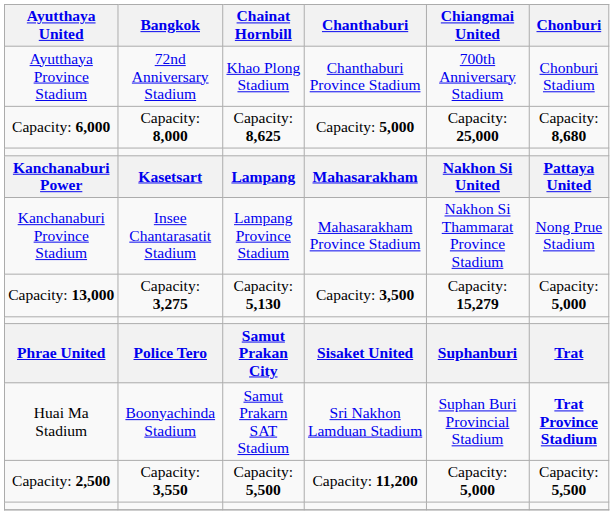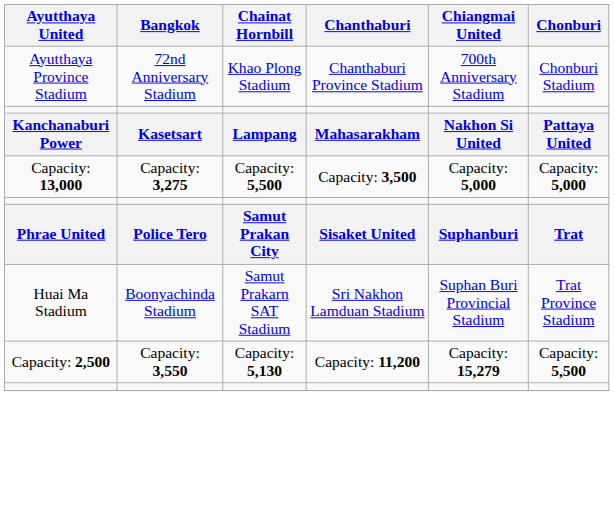 <table class="wikitable" style="margin:1em auto; text-align:center;">
 <tr>
 <th><a href='#'>Ayutthaya United</a></th>
 <th><a href='#'>Bangkok</a></th>
 <th><a href='#'> Chainat Hornbill</a></th>
 <th><a href='#'>Chanthaburi</a></th>
 <th><a href='#'>Chiangmai United</a></th>
 <th><a href='#'>Chonburi</a></th>
 </tr>
 <tr>
 <td><a href='#'>Ayutthaya Province Stadium</a></td>
 <td><a href='#'>72nd Anniversary Stadium</a></td>
 <td><a href='#'>Khao Plong Stadium</a></td>
 <td><a href='#'>Chanthaburi Province Stadium</a></td>
 <td><a href='#'>700th Anniversary Stadium</a></td>
 <td><a href='#'>Chonburi Stadium</a></td>
 </tr>
 <tr>
-<td>Capacity: <strong>6,000 </strong></td>
-<td>Capacity: <strong>8,000 </strong></td>
-<td>Capacity: <strong>8,625</strong></td>
-<td>Capacity: <strong>5,000</strong></td>
-<td>Capacity: <strong>25,000 </strong></td>
-<td>Capacity: <strong>8,680</strong></td>
-</tr>
-<tr>
 <td></td>
 <td></td>
 <td></td>
 <td></td>
 <td></td>
 <td></td>
 </tr>
 <tr>
 <th><a href='#'>Kanchanaburi Power</a></th>
 <th><a href='#'>Kasetsart</a></th>
 <th><a href='#'>Lampang</a></th>
 <th><a href='#'>Mahasarakham</a></th>
 <th><a href='#'>Nakhon Si United</a></th>
 <th><a href='#'>Pattaya United</a></th>
 </tr>
 <tr>
-<td><a href='#'>Kanchanaburi Province Stadium</a></td>
-<td><a href='#'>Insee Chantarasatit Stadium</a></td>
-<td><a href='#'>Lampang Province Stadium</a></td>
-<td><a href='#'>Mahasarakham Province Stadium</a></td>
-<td><a href='#'>Nakhon Si Thammarat Province Stadium</a></td>
-<td><a href='#'>Nong Prue Stadium</a></td>
-</tr>
-<tr>
 <td>Capacity: <strong>13,000 </strong></td>
 <td>Capacity: <strong>3,275</strong></td>
-<td>Capacity: <strong>5,130</strong></td>
+<td>Capacity: <strong>5,500</strong></td>
 <td>Capacity: <strong>3,500</strong></td>
-<td>Capacity: <strong>15,279</strong></td>
+<td>Capacity: <strong>5,000</strong></td>
 <td>Capacity: <strong>5,000</strong></td>
 </tr>
 <tr>
 <td></td>
 <td></td>
 <td></td>
 <td></td>
 <td></td>
 <td></td>
 </tr>
 <tr>
 <th><a href='#'>Phrae United</a></th>
 <th><a href='#'>Police Tero</a></th>
 <th><a href='#'>Samut Prakan City</a></th>
 <th><a href='#'>Sisaket United</a></th>
 <th><a href='#'>Suphanburi</a></th>
 <th><a href='#'>Trat</a></th>
 </tr>
 <tr>
 <td>Huai Ma Stadium</td>
 <td><a href='#'>Boonyachinda Stadium</a></td>
 <td><a href='#'>Samut Prakarn SAT Stadium</a></td>
 <td><a href='#'>Sri Nakhon Lamduan Stadium</a></td>
 <td><a href='#'>Suphan Buri Provincial Stadium</a></td>
-<td><strong><a href='#'>Trat Province Stadium</a></strong></td>
+<td><a href='#'>Trat Province Stadium</a></td>
 </tr>
 <tr>
 <td>Capacity: <strong>2,500</strong></td>
 <td>Capacity: <strong>3,550</strong></td>
-<td>Capacity: <strong>5,500</strong></td>
+<td>Capacity: <strong>5,130</strong></td>
 <td>Capacity: <strong>11,200</strong></td>
-<td>Capacity: <strong>5,000</strong></td>
+<td>Capacity: <strong>15,279</strong></td>
 <td>Capacity: <strong>5,500</strong></td>
 </tr>
 <tr>
 <td></td>
 <td></td>
 <td></td>
 <td></td>
 <td></td>
 <td></td>
 </tr>
 <tr>
 </tr>
 </table>
